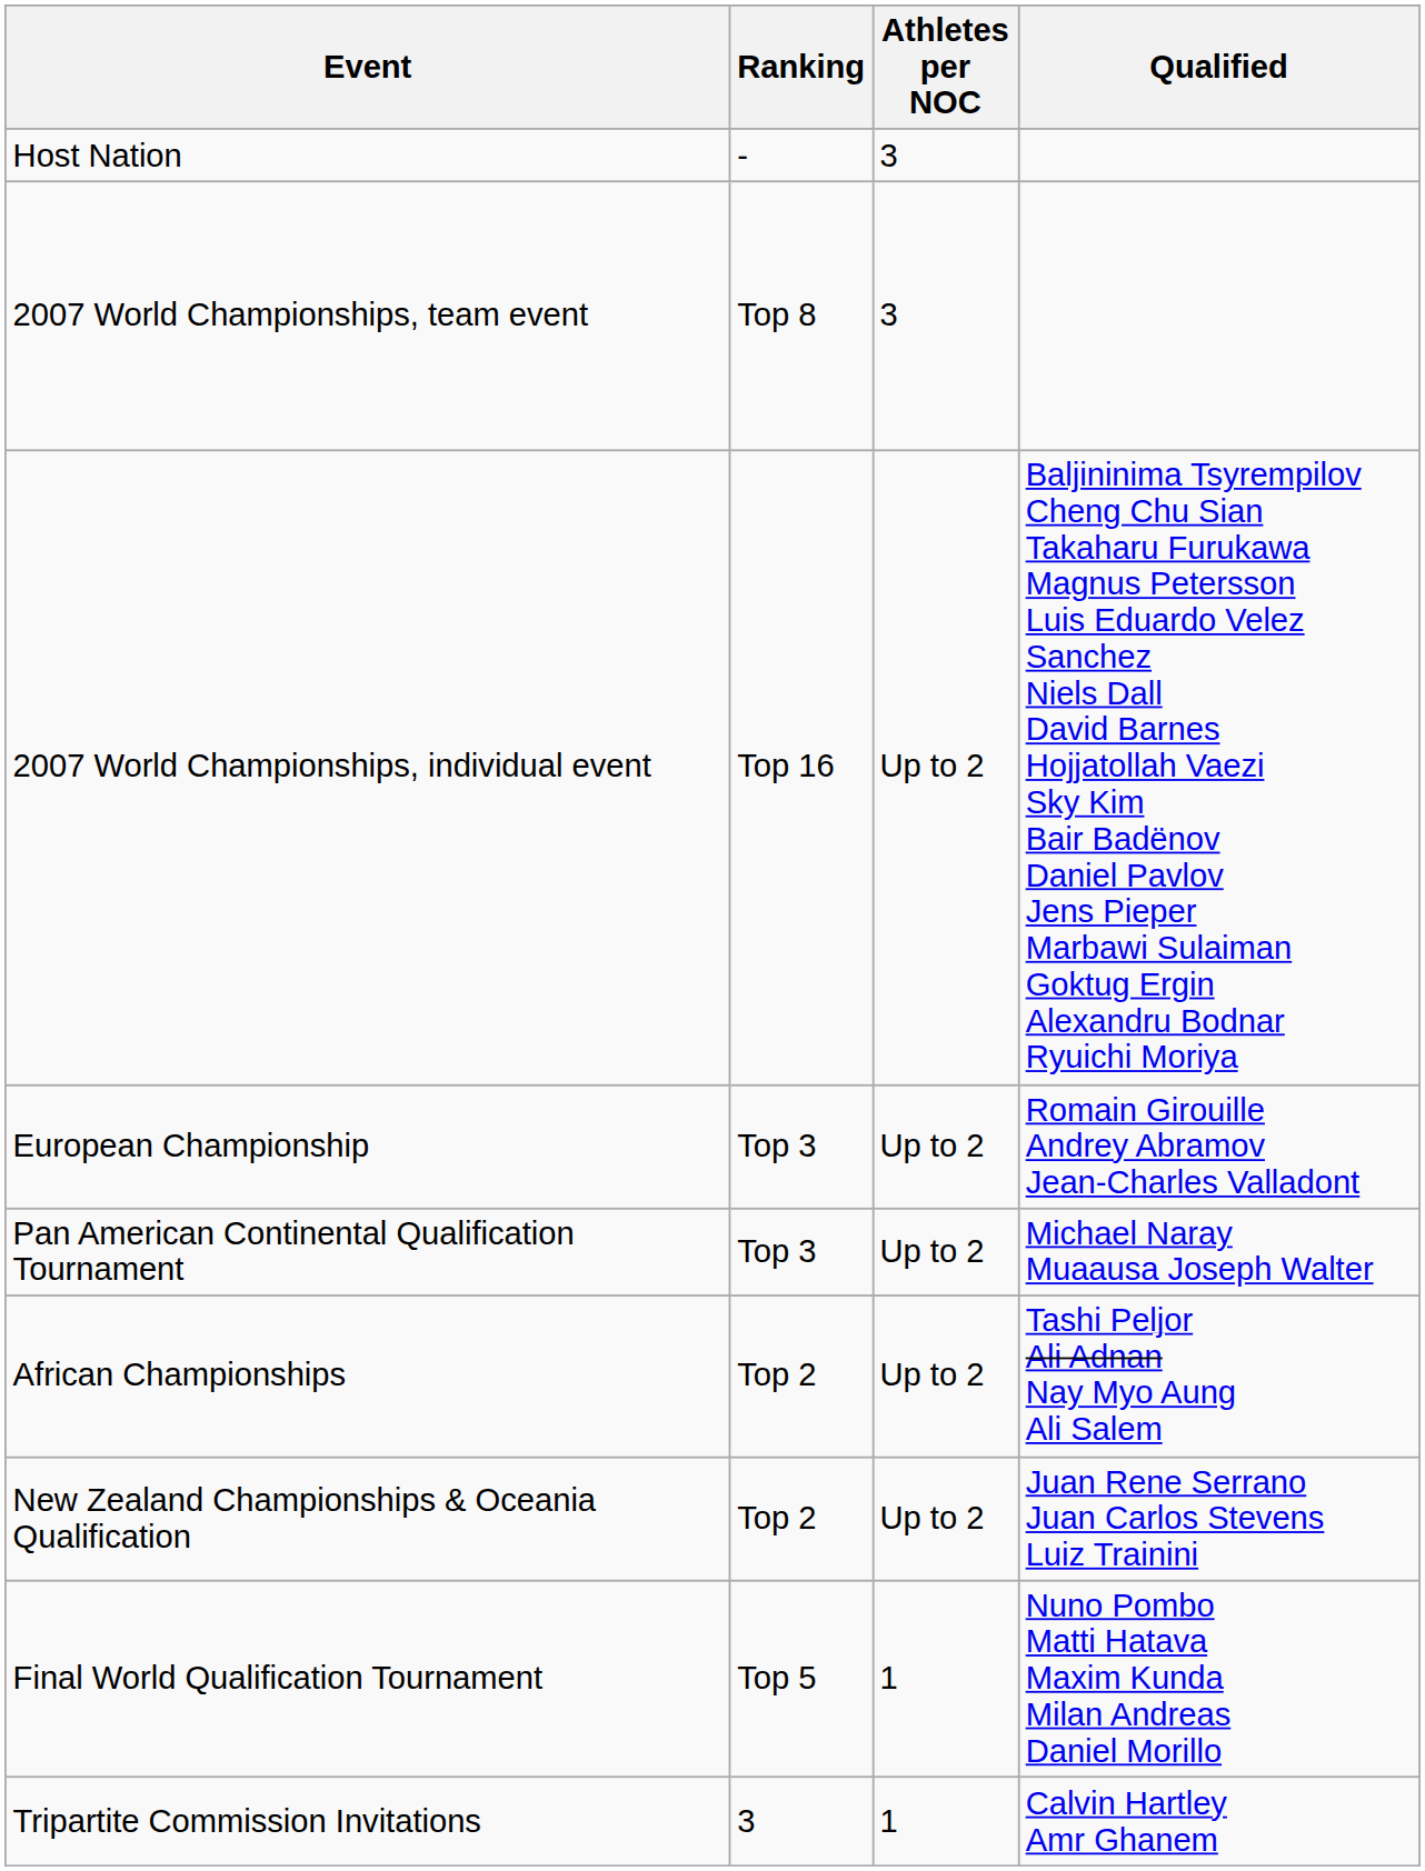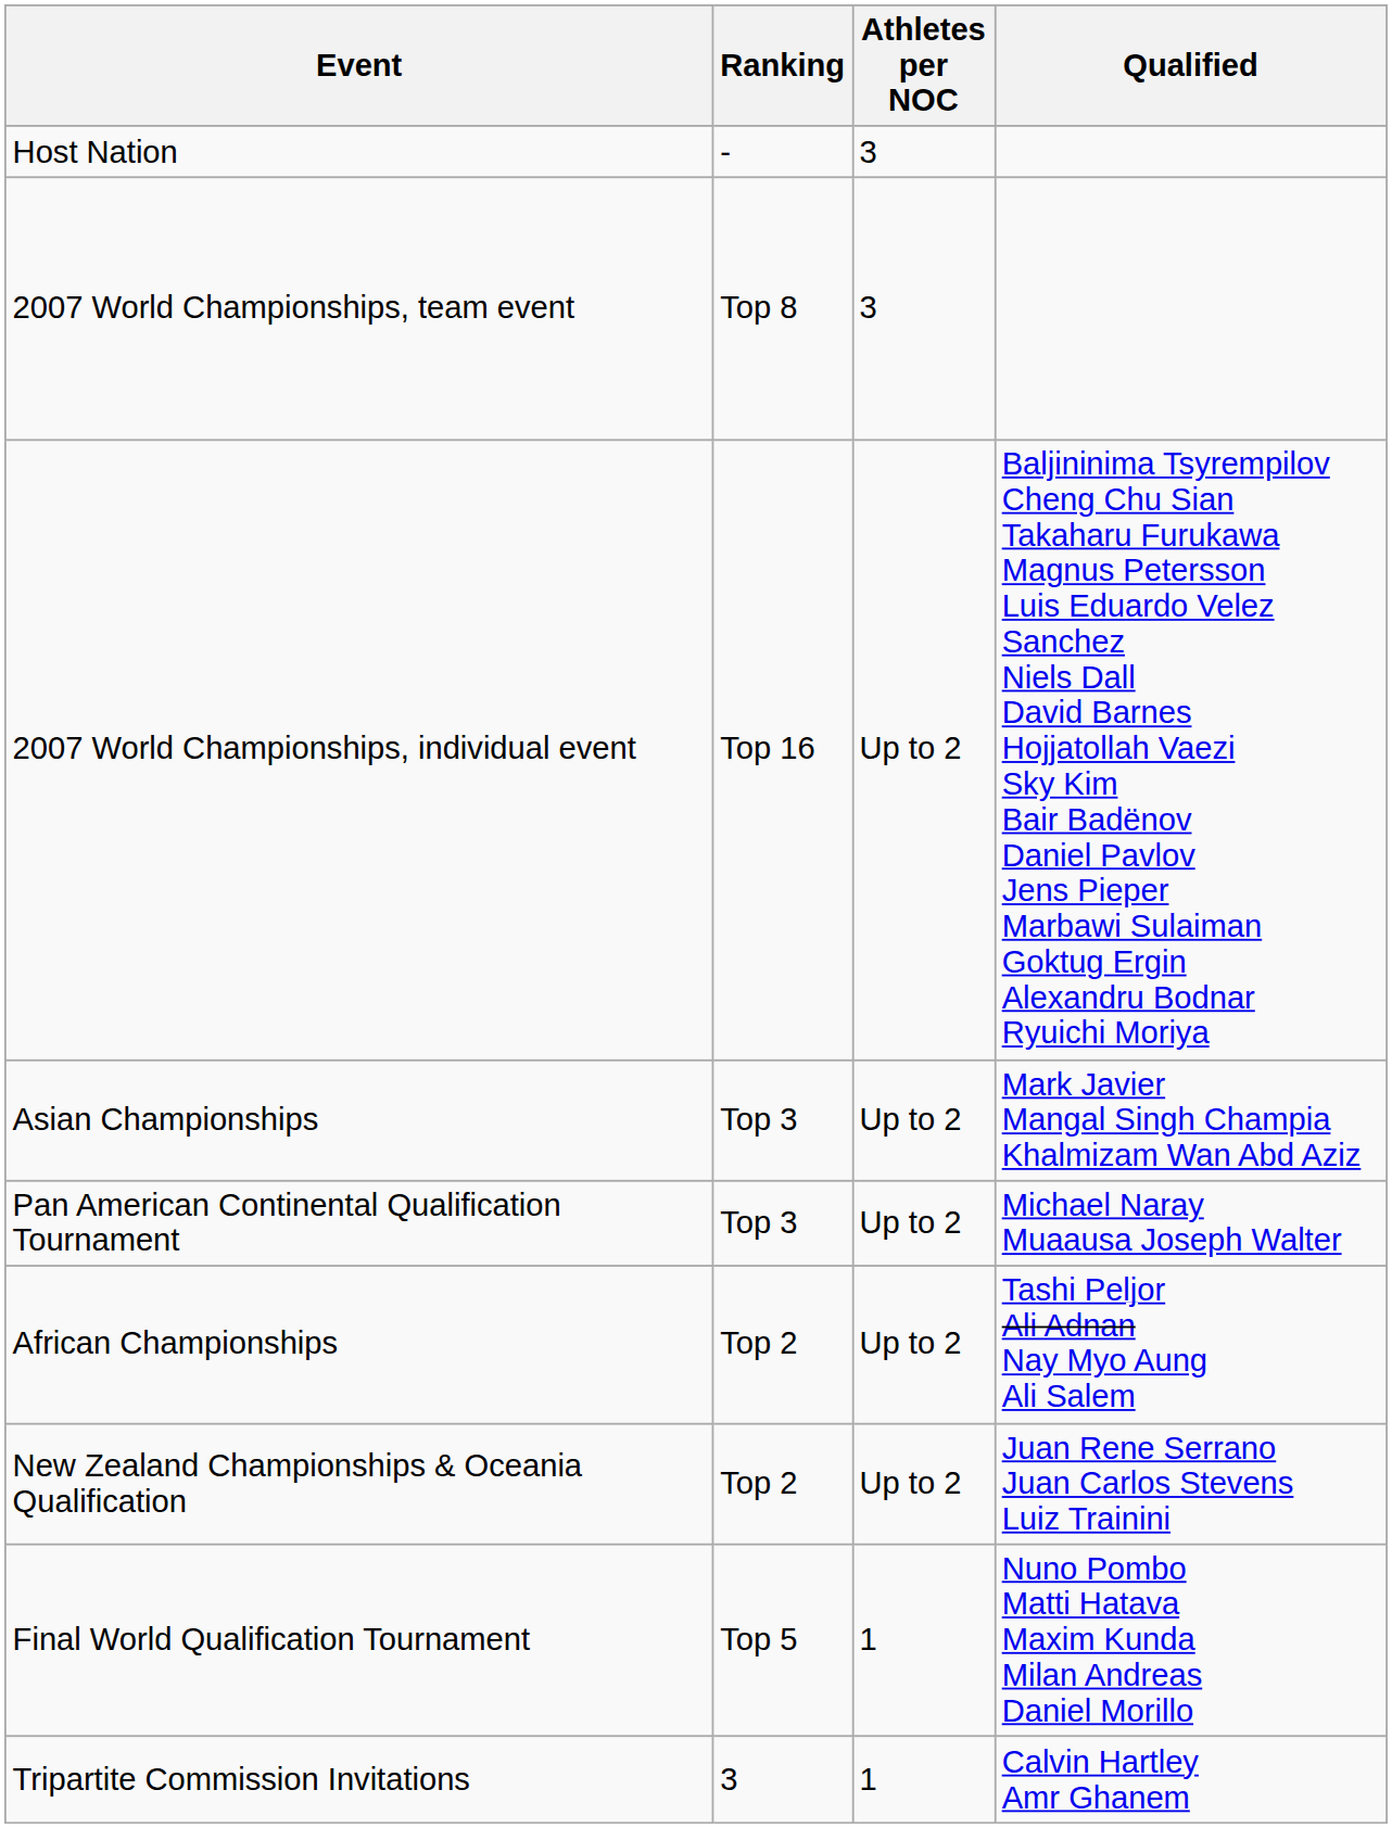 <table class="wikitable" width=700>
 <tr>
 <th>Event</th>
 <th>Ranking</th>
 <th>Athletes<br> per NOC</th>
 <th>Qualified</th>
 </tr>
 <tr>
 <td>Host Nation</td>
 <td>-</td>
 <td>3</td>
 <td></td>
 </tr>
 <tr>
 <td>2007 World Championships, team event</td>
 <td>Top 8</td>
 <td>3</td>
 <td><br><br><br><br><br><br><br></td>
 </tr>
 <tr>
 <td>2007 World Championships, individual event</td>
 <td>Top 16</td>
 <td>Up to 2</td>
 <td> <a href='#'>Baljininima Tsyrempilov</a><br> <a href='#'>Cheng Chu Sian</a><br> <a href='#'>Takaharu Furukawa</a><br> <a href='#'>Magnus Petersson</a><br> <a href='#'>Luis Eduardo Velez Sanchez</a><br> <a href='#'>Niels Dall</a><br> <a href='#'>David Barnes</a><br> <a href='#'>Hojjatollah Vaezi</a><br> <a href='#'>Sky Kim</a><br> <a href='#'>Bair Badënov</a><br> <a href='#'>Daniel Pavlov</a><br> <a href='#'>Jens Pieper</a><br> <a href='#'>Marbawi Sulaiman</a><br> <a href='#'>Goktug Ergin</a><br> <a href='#'>Alexandru Bodnar</a><br> <a href='#'>Ryuichi Moriya</a></td>
 </tr>
 <tr>
-<td>European Championship</td>
+<td>Asian Championships</td>
 <td>Top 3</td>
 <td>Up to 2</td>
-<td> <a href='#'>Romain Girouille</a><br> <a href='#'>Andrey Abramov</a><br> <a href='#'>Jean-Charles Valladont</a></td>
+<td> <a href='#'>Mark Javier</a><br> <a href='#'>Mangal Singh Champia</a><br> <a href='#'>Khalmizam Wan Abd Aziz</a></td>
 </tr>
 <tr>
 <td>Pan American Continental Qualification Tournament</td>
 <td>Top 3</td>
 <td>Up to 2</td>
 <td> <a href='#'>Michael Naray</a><br> <a href='#'>Muaausa Joseph Walter</a></td>
 </tr>
 <tr>
 <td>African Championships</td>
 <td>Top 2</td>
 <td>Up to 2</td>
 <td> <a href='#'>Tashi Peljor</a> <br> <s> <a href='#'>Ali Adnan</a></s> <br>  <a href='#'>Nay Myo Aung</a><br> <a href='#'>Ali Salem</a></td>
 </tr>
 <tr>
 <td>New Zealand Championships & Oceania Qualification</td>
 <td>Top 2</td>
 <td>Up to 2</td>
 <td> <a href='#'>Juan Rene Serrano</a><br> <a href='#'>Juan Carlos Stevens</a><br> <a href='#'>Luiz Trainini</a></td>
 </tr>
 <tr>
 <td>Final World Qualification Tournament</td>
 <td>Top 5</td>
 <td>1</td>
 <td> <a href='#'>Nuno Pombo</a><br> <a href='#'>Matti Hatava</a><br> <a href='#'>Maxim Kunda</a><br> <a href='#'>Milan Andreas</a><br> <a href='#'>Daniel Morillo</a></td>
 </tr>
 <tr>
 <td>Tripartite Commission Invitations</td>
 <td>3</td>
 <td>1</td>
 <td> <a href='#'>Calvin Hartley</a><br> <a href='#'>Amr Ghanem</a></td>
 </tr>
 </table>
